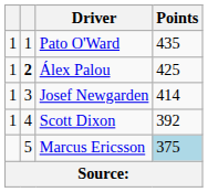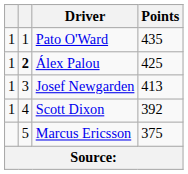 <table class="wikitable" style="font-size: 85%;">
 <tr>
 <th scope="col"></th>
 <th scope="col"></th>
 <th scope="col">Driver</th>
 <th scope="col">Points</th>
 </tr>
 <tr>
 <td align="left"> 1</td>
 <td align="center">1</td>
 <td> <a href='#'>Pato O'Ward</a></td>
 <td align="left">435</td>
 </tr>
 <tr>
 <td align="left"> 1</td>
 <td align="center"><strong>2</strong></td>
 <td> <a href='#'>Álex Palou</a></td>
 <td align="left">425</td>
 </tr>
 <tr>
 <td align="left"> 1</td>
 <td align="center">3</td>
 <td> <a href='#'>Josef Newgarden</a></td>
-<td align="left">414</td>
+<td align="left">413</td>
 </tr>
 <tr>
 <td align="left"> 1</td>
 <td align="center">4</td>
 <td> <a href='#'>Scott Dixon</a></td>
 <td align="left">392</td>
 </tr>
 <tr>
 <td align="left"></td>
 <td align="center">5</td>
 <td> <a href='#'>Marcus Ericsson</a></td>
-<td align="left" style="background: lightblue;">375</td>
+<td align="left">375</td>
 </tr>
 <tr>
 <th colspan=4>Source:</th>
 </tr>
 </table>
